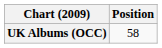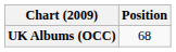 <table class="wikitable plainrowheaders">
 <tr>
 <th>Chart (2009)</th>
 <th>Position</th>
 </tr>
 <tr>
 <th scope="row">UK Albums (OCC)</th>
-<td style="text-align:center;">58</td>
+<td style="text-align:center;">68</td>
 </tr>
 </table>
